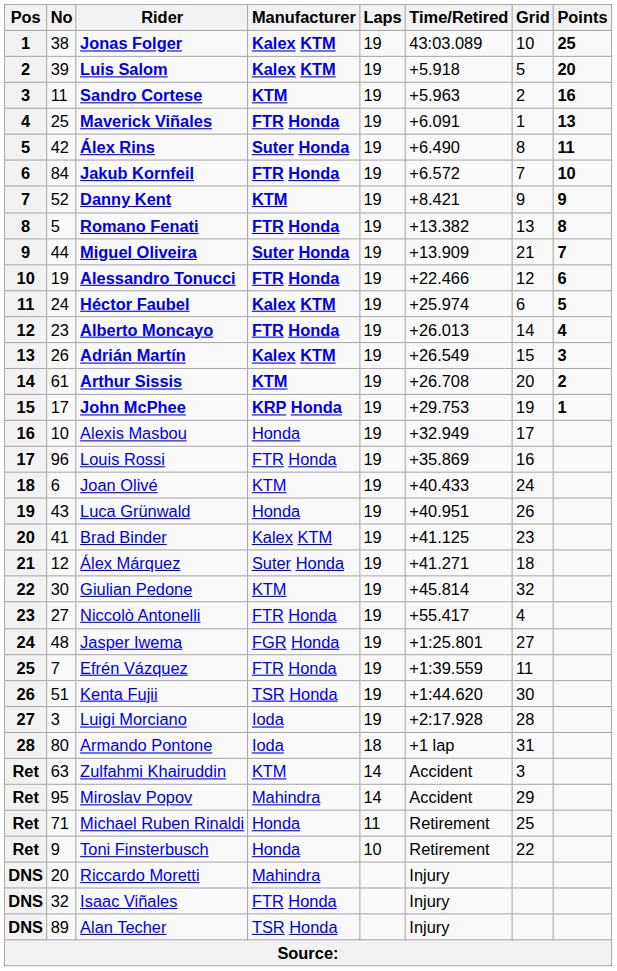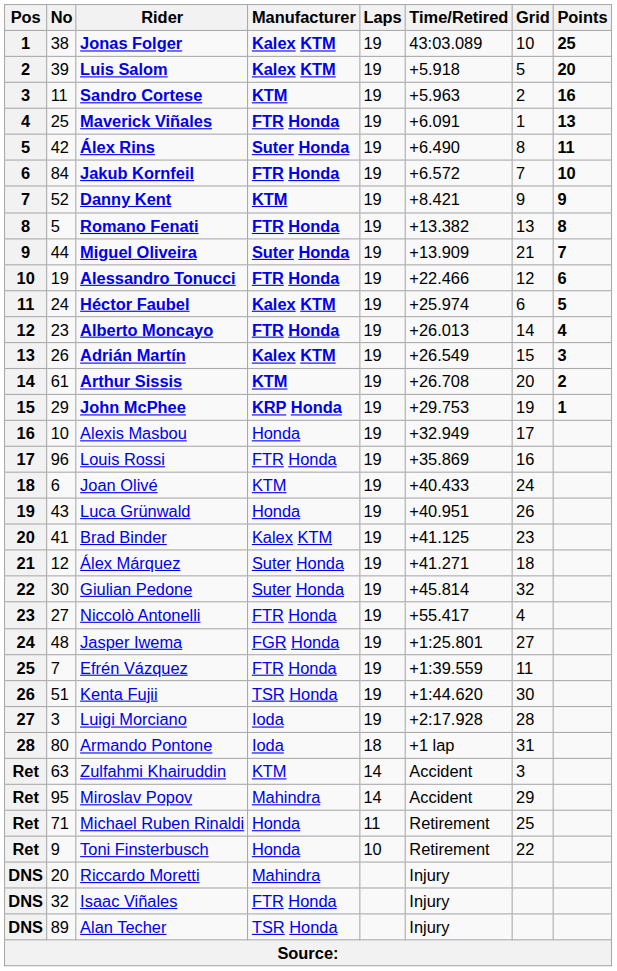 <table class="wikitable" style="font-size: 95%;">
 <tr>
 <th>Pos</th>
 <th>No</th>
 <th>Rider</th>
 <th>Manufacturer</th>
 <th>Laps</th>
 <th>Time/Retired</th>
 <th>Grid</th>
 <th>Points</th>
 </tr>
 <tr>
 <th>1</th>
 <td>38</td>
 <td> <strong><a href='#'>Jonas Folger</a></strong></td>
 <td><strong><a href='#'>Kalex</a> <a href='#'>KTM</a></strong></td>
 <td>19</td>
 <td>43:03.089</td>
 <td>10</td>
 <td><strong>25</strong></td>
 </tr>
 <tr>
 <th>2</th>
 <td>39</td>
 <td> <strong><a href='#'>Luis Salom</a></strong></td>
 <td><strong><a href='#'>Kalex</a> <a href='#'>KTM</a></strong></td>
 <td>19</td>
 <td>+5.918</td>
 <td>5</td>
 <td><strong>20</strong></td>
 </tr>
 <tr>
 <th>3</th>
 <td>11</td>
 <td> <strong><a href='#'>Sandro Cortese</a></strong></td>
 <td><strong><a href='#'>KTM</a></strong></td>
 <td>19</td>
 <td>+5.963</td>
 <td>2</td>
 <td><strong>16</strong></td>
 </tr>
 <tr>
 <th>4</th>
 <td>25</td>
 <td> <strong><a href='#'>Maverick Viñales</a></strong></td>
 <td><strong><a href='#'>FTR</a> <a href='#'>Honda</a></strong></td>
 <td>19</td>
 <td>+6.091</td>
 <td>1</td>
 <td><strong>13</strong></td>
 </tr>
 <tr>
 <th>5</th>
 <td>42</td>
 <td> <strong><a href='#'>Álex Rins</a></strong></td>
 <td><strong><a href='#'>Suter</a> <a href='#'>Honda</a></strong></td>
 <td>19</td>
 <td>+6.490</td>
 <td>8</td>
 <td><strong>11</strong></td>
 </tr>
 <tr>
 <th>6</th>
 <td>84</td>
 <td> <strong><a href='#'>Jakub Kornfeil</a></strong></td>
 <td><strong><a href='#'>FTR</a> <a href='#'>Honda</a></strong></td>
 <td>19</td>
 <td>+6.572</td>
 <td>7</td>
 <td><strong>10</strong></td>
 </tr>
 <tr>
 <th>7</th>
 <td>52</td>
 <td> <strong><a href='#'>Danny Kent</a></strong></td>
 <td><strong><a href='#'>KTM</a></strong></td>
 <td>19</td>
 <td>+8.421</td>
 <td>9</td>
 <td><strong>9</strong></td>
 </tr>
 <tr>
 <th>8</th>
 <td>5</td>
 <td> <strong><a href='#'>Romano Fenati</a></strong></td>
 <td><strong><a href='#'>FTR</a> <a href='#'>Honda</a></strong></td>
 <td>19</td>
 <td>+13.382</td>
 <td>13</td>
 <td><strong>8</strong></td>
 </tr>
 <tr>
 <th>9</th>
 <td>44</td>
 <td> <strong><a href='#'>Miguel Oliveira</a></strong></td>
 <td><strong><a href='#'>Suter</a> <a href='#'>Honda</a></strong></td>
 <td>19</td>
 <td>+13.909</td>
 <td>21</td>
 <td><strong>7</strong></td>
 </tr>
 <tr>
 <th>10</th>
 <td>19</td>
 <td> <strong><a href='#'>Alessandro Tonucci</a></strong></td>
 <td><strong><a href='#'>FTR</a> <a href='#'>Honda</a></strong></td>
 <td>19</td>
 <td>+22.466</td>
 <td>12</td>
 <td><strong>6</strong></td>
 </tr>
 <tr>
 <th>11</th>
 <td>24</td>
 <td> <strong><a href='#'>Héctor Faubel</a></strong></td>
 <td><strong><a href='#'>Kalex</a> <a href='#'>KTM</a></strong></td>
 <td>19</td>
 <td>+25.974</td>
 <td>6</td>
 <td><strong>5</strong></td>
 </tr>
 <tr>
 <th>12</th>
 <td>23</td>
 <td> <strong><a href='#'>Alberto Moncayo</a></strong></td>
 <td><strong><a href='#'>FTR</a> <a href='#'>Honda</a></strong></td>
 <td>19</td>
 <td>+26.013</td>
 <td>14</td>
 <td><strong>4</strong></td>
 </tr>
 <tr>
 <th>13</th>
 <td>26</td>
 <td> <strong><a href='#'>Adrián Martín</a></strong></td>
 <td><strong><a href='#'>Kalex</a> <a href='#'>KTM</a></strong></td>
 <td>19</td>
 <td>+26.549</td>
 <td>15</td>
 <td><strong>3</strong></td>
 </tr>
 <tr>
 <th>14</th>
 <td>61</td>
 <td> <strong><a href='#'>Arthur Sissis</a></strong></td>
 <td><strong><a href='#'>KTM</a></strong></td>
 <td>19</td>
 <td>+26.708</td>
 <td>20</td>
 <td><strong>2</strong></td>
 </tr>
 <tr>
 <th>15</th>
-<td>17</td>
+<td>29</td>
 <td> <strong><a href='#'>John McPhee</a></strong></td>
 <td><strong><a href='#'>KRP</a> <a href='#'>Honda</a></strong></td>
 <td>19</td>
 <td>+29.753</td>
 <td>19</td>
 <td><strong>1</strong></td>
 </tr>
 <tr>
 <th>16</th>
 <td>10</td>
 <td> <a href='#'>Alexis Masbou</a></td>
 <td><a href='#'>Honda</a></td>
 <td>19</td>
 <td>+32.949</td>
 <td>17</td>
 <td></td>
 </tr>
 <tr>
 <th>17</th>
 <td>96</td>
 <td> <a href='#'>Louis Rossi</a></td>
 <td><a href='#'>FTR</a> <a href='#'>Honda</a></td>
 <td>19</td>
 <td>+35.869</td>
 <td>16</td>
 <td></td>
 </tr>
 <tr>
 <th>18</th>
 <td>6</td>
 <td> <a href='#'>Joan Olivé</a></td>
 <td><a href='#'>KTM</a></td>
 <td>19</td>
 <td>+40.433</td>
 <td>24</td>
 <td></td>
 </tr>
 <tr>
 <th>19</th>
 <td>43</td>
 <td> <a href='#'>Luca Grünwald</a></td>
 <td><a href='#'>Honda</a></td>
 <td>19</td>
 <td>+40.951</td>
 <td>26</td>
 <td></td>
 </tr>
 <tr>
 <th>20</th>
 <td>41</td>
 <td> <a href='#'>Brad Binder</a></td>
 <td><a href='#'>Kalex</a> <a href='#'>KTM</a></td>
 <td>19</td>
 <td>+41.125</td>
 <td>23</td>
 <td></td>
 </tr>
 <tr>
 <th>21</th>
 <td>12</td>
 <td> <a href='#'>Álex Márquez</a></td>
 <td><a href='#'>Suter</a> <a href='#'>Honda</a></td>
 <td>19</td>
 <td>+41.271</td>
 <td>18</td>
 <td></td>
 </tr>
 <tr>
 <th>22</th>
 <td>30</td>
 <td> <a href='#'>Giulian Pedone</a></td>
-<td><a href='#'>KTM</a></td>
+<td><a href='#'>Suter</a> <a href='#'>Honda</a></td>
 <td>19</td>
 <td>+45.814</td>
 <td>32</td>
 <td></td>
 </tr>
 <tr>
 <th>23</th>
 <td>27</td>
 <td> <a href='#'>Niccolò Antonelli</a></td>
 <td><a href='#'>FTR</a> <a href='#'>Honda</a></td>
 <td>19</td>
 <td>+55.417</td>
 <td>4</td>
 <td></td>
 </tr>
 <tr>
 <th>24</th>
 <td>48</td>
 <td> <a href='#'>Jasper Iwema</a></td>
 <td><a href='#'>FGR</a> <a href='#'>Honda</a></td>
 <td>19</td>
 <td>+1:25.801</td>
 <td>27</td>
 <td></td>
 </tr>
 <tr>
 <th>25</th>
 <td>7</td>
 <td> <a href='#'>Efrén Vázquez</a></td>
 <td><a href='#'>FTR</a> <a href='#'>Honda</a></td>
 <td>19</td>
 <td>+1:39.559</td>
 <td>11</td>
 <td></td>
 </tr>
 <tr>
 <th>26</th>
 <td>51</td>
 <td> <a href='#'>Kenta Fujii</a></td>
 <td><a href='#'>TSR</a> <a href='#'>Honda</a></td>
 <td>19</td>
 <td>+1:44.620</td>
 <td>30</td>
 <td></td>
 </tr>
 <tr>
 <th>27</th>
 <td>3</td>
 <td> <a href='#'>Luigi Morciano</a></td>
 <td><a href='#'>Ioda</a></td>
 <td>19</td>
 <td>+2:17.928</td>
 <td>28</td>
 <td></td>
 </tr>
 <tr>
 <th>28</th>
 <td>80</td>
 <td> <a href='#'>Armando Pontone</a></td>
 <td><a href='#'>Ioda</a></td>
 <td>18</td>
 <td>+1 lap</td>
 <td>31</td>
 <td></td>
 </tr>
 <tr>
 <th>Ret</th>
 <td>63</td>
 <td> <a href='#'>Zulfahmi Khairuddin</a></td>
 <td><a href='#'>KTM</a></td>
 <td>14</td>
 <td>Accident</td>
 <td>3</td>
 <td></td>
 </tr>
 <tr>
 <th>Ret</th>
 <td>95</td>
 <td> <a href='#'>Miroslav Popov</a></td>
 <td><a href='#'>Mahindra</a></td>
 <td>14</td>
 <td>Accident</td>
 <td>29</td>
 <td></td>
 </tr>
 <tr>
 <th>Ret</th>
 <td>71</td>
 <td> <a href='#'>Michael Ruben Rinaldi</a></td>
 <td><a href='#'>Honda</a></td>
 <td>11</td>
 <td>Retirement</td>
 <td>25</td>
 <td></td>
 </tr>
 <tr>
 <th>Ret</th>
 <td>9</td>
 <td> <a href='#'>Toni Finsterbusch</a></td>
 <td><a href='#'>Honda</a></td>
 <td>10</td>
 <td>Retirement</td>
 <td>22</td>
 <td></td>
 </tr>
 <tr>
 <th>DNS</th>
 <td>20</td>
 <td> <a href='#'>Riccardo Moretti</a></td>
 <td><a href='#'>Mahindra</a></td>
 <td></td>
 <td>Injury</td>
 <td></td>
 <td></td>
 </tr>
 <tr>
 <th>DNS</th>
 <td>32</td>
 <td> <a href='#'>Isaac Viñales</a></td>
 <td><a href='#'>FTR</a> <a href='#'>Honda</a></td>
 <td></td>
 <td>Injury</td>
 <td></td>
 <td></td>
 </tr>
 <tr>
 <th>DNS</th>
 <td>89</td>
 <td> <a href='#'>Alan Techer</a></td>
 <td><a href='#'>TSR</a> <a href='#'>Honda</a></td>
 <td></td>
 <td>Injury</td>
 <td></td>
 <td></td>
 </tr>
 <tr>
 <th colspan=8>Source:</th>
 </tr>
 </table>
